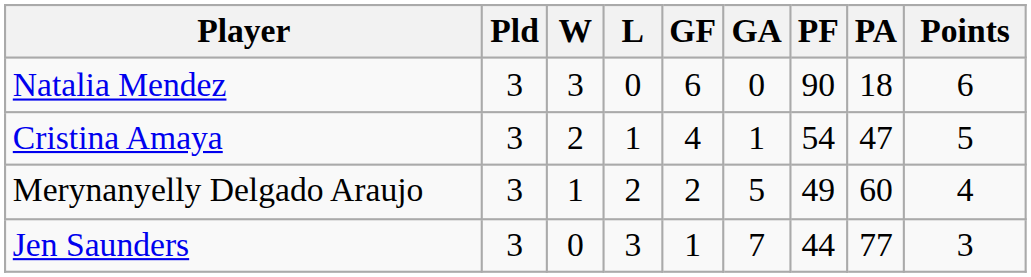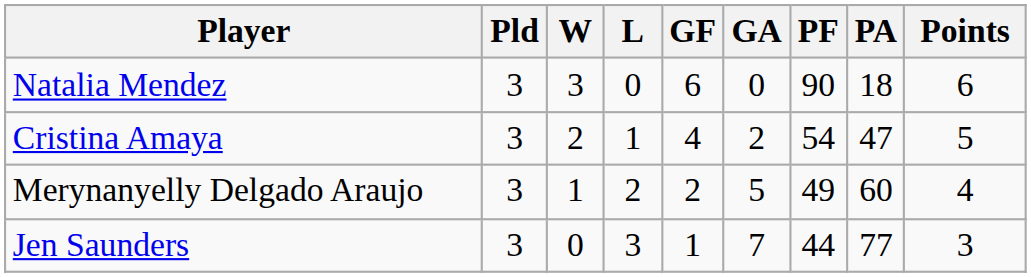 <table class=wikitable style="text-align:center">
 <tr>
 <th width=220>Player</th>
 <th width=20>Pld</th>
 <th width=20>W</th>
 <th width=20>L</th>
 <th width=20>GF</th>
 <th width=20>GA</th>
 <th width=20>PF</th>
 <th width=20>PA</th>
 <th width=50>Points</th>
 </tr>
 <tr>
 <td align=left> <a href='#'>Natalia Mendez</a></td>
 <td>3</td>
 <td>3</td>
 <td>0</td>
 <td>6</td>
 <td>0</td>
 <td>90</td>
 <td>18</td>
 <td>6</td>
 </tr>
 <tr>
 <td align=left> <a href='#'>Cristina Amaya</a></td>
 <td>3</td>
 <td>2</td>
 <td>1</td>
 <td>4</td>
-<td>1</td>
+<td>2</td>
 <td>54</td>
 <td>47</td>
 <td>5</td>
 </tr>
 <tr>
 <td align=left> Merynanyelly Delgado Araujo</td>
 <td>3</td>
 <td>1</td>
 <td>2</td>
 <td>2</td>
 <td>5</td>
 <td>49</td>
 <td>60</td>
 <td>4</td>
 </tr>
 <tr>
 <td align=left> <a href='#'>Jen Saunders</a></td>
 <td>3</td>
 <td>0</td>
 <td>3</td>
 <td>1</td>
 <td>7</td>
 <td>44</td>
 <td>77</td>
 <td>3</td>
 </tr>
 </table>
